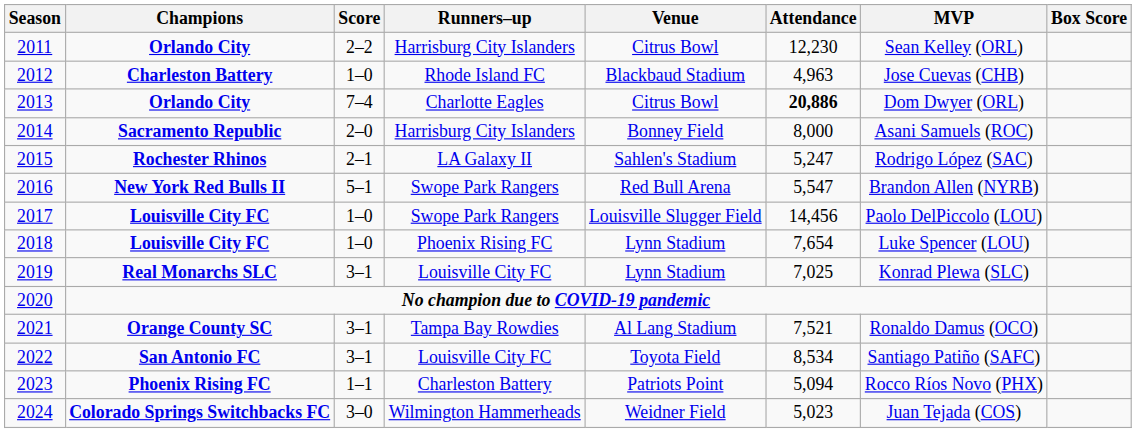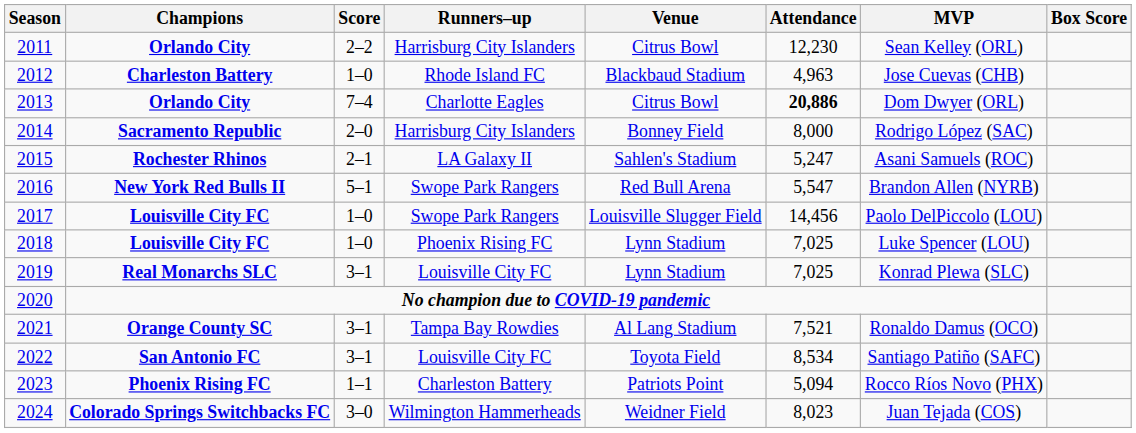 <table class="wikitable" style="text-align: center;">
 <tr>
 <th>Season</th>
 <th>Champions</th>
 <th>Score</th>
 <th>Runners–up</th>
 <th>Venue</th>
 <th>Attendance</th>
 <th>MVP</th>
 <th>Box Score</th>
 </tr>
 <tr>
 <td><a href='#'>2011</a></td>
 <td><strong><a href='#'>Orlando City</a></strong></td>
 <td>2–2 </td>
 <td><a href='#'>Harrisburg City Islanders</a></td>
 <td><a href='#'>Citrus Bowl</a></td>
 <td align=center>12,230</td>
 <td><a href='#'>Sean Kelley</a> (<a href='#'>ORL</a>)</td>
 <td></td>
 </tr>
 <tr>
 <td><a href='#'>2012</a></td>
 <td><strong><a href='#'>Charleston Battery</a></strong></td>
 <td>1–0</td>
 <td><a href='#'>Rhode Island FC</a></td>
 <td><a href='#'>Blackbaud Stadium</a></td>
 <td align=center>4,963</td>
 <td><a href='#'>Jose Cuevas</a> (<a href='#'>CHB</a>)</td>
 <td></td>
 </tr>
 <tr>
 <td><a href='#'>2013</a></td>
 <td><strong><a href='#'>Orlando City</a></strong></td>
 <td>7–4</td>
 <td><a href='#'>Charlotte Eagles</a></td>
 <td><a href='#'>Citrus Bowl</a></td>
 <td align=center><strong>20,886</strong></td>
 <td><a href='#'>Dom Dwyer</a> (<a href='#'>ORL</a>)</td>
 <td></td>
 </tr>
 <tr>
 <td><a href='#'>2014</a></td>
 <td><strong><a href='#'>Sacramento Republic</a></strong></td>
 <td>2–0</td>
 <td><a href='#'>Harrisburg City Islanders</a></td>
 <td><a href='#'>Bonney Field</a></td>
 <td align=center>8,000</td>
-<td><a href='#'>Asani Samuels</a> (<a href='#'>ROC</a>)</td>
+<td><a href='#'>Rodrigo López</a> (<a href='#'>SAC</a>)</td>
 <td></td>
 </tr>
 <tr>
 <td><a href='#'>2015</a></td>
 <td><strong><a href='#'>Rochester Rhinos</a></strong></td>
 <td>2–1 </td>
 <td><a href='#'>LA Galaxy II</a></td>
 <td><a href='#'>Sahlen's Stadium</a></td>
 <td align=center>5,247</td>
-<td><a href='#'>Rodrigo López</a> (<a href='#'>SAC</a>)</td>
+<td><a href='#'>Asani Samuels</a> (<a href='#'>ROC</a>)</td>
 <td></td>
 </tr>
 <tr>
 <td><a href='#'>2016</a></td>
 <td><strong><a href='#'>New York Red Bulls II</a></strong></td>
 <td>5–1</td>
 <td><a href='#'>Swope Park Rangers</a></td>
 <td><a href='#'>Red Bull Arena</a></td>
 <td align=center>5,547</td>
 <td><a href='#'>Brandon Allen</a> (<a href='#'>NYRB</a>)</td>
 <td></td>
 </tr>
 <tr>
 <td><a href='#'>2017</a></td>
 <td><strong><a href='#'>Louisville City FC</a></strong></td>
 <td>1–0</td>
 <td><a href='#'>Swope Park Rangers</a></td>
 <td><a href='#'>Louisville Slugger Field</a></td>
 <td align=center>14,456</td>
 <td><a href='#'>Paolo DelPiccolo</a> (<a href='#'>LOU</a>)</td>
 <td></td>
 </tr>
 <tr>
 <td><a href='#'>2018</a></td>
 <td><strong><a href='#'>Louisville City FC</a></strong></td>
 <td>1–0</td>
 <td><a href='#'>Phoenix Rising FC</a></td>
 <td><a href='#'>Lynn Stadium</a></td>
-<td align=center>7,654</td>
+<td align=center>7,025</td>
 <td><a href='#'>Luke Spencer</a> (<a href='#'>LOU</a>)</td>
 <td></td>
 </tr>
 <tr>
 <td><a href='#'>2019</a></td>
 <td><strong><a href='#'>Real Monarchs SLC</a></strong></td>
 <td>3–1</td>
 <td><a href='#'>Louisville City FC</a></td>
 <td><a href='#'>Lynn Stadium</a></td>
 <td align=center>7,025</td>
 <td><a href='#'>Konrad Plewa</a> (<a href='#'>SLC</a>)</td>
 <td></td>
 </tr>
 <tr>
 <td><a href='#'>2020</a></td>
 <td colspan=6 align=center><strong><em>No champion due to <a href='#'>COVID-19 pandemic</a></em></strong></td>
 <td></td>
 </tr>
 <tr>
 <td><a href='#'>2021</a></td>
 <td><strong><a href='#'>Orange County SC</a></strong></td>
 <td>3–1</td>
 <td><a href='#'>Tampa Bay Rowdies</a></td>
 <td><a href='#'>Al Lang Stadium</a></td>
 <td>7,521</td>
 <td><a href='#'>Ronaldo Damus</a> (<a href='#'>OCO</a>)</td>
 <td></td>
 </tr>
 <tr>
 <td><a href='#'>2022</a></td>
 <td><strong><a href='#'>San Antonio FC</a></strong></td>
 <td>3–1</td>
 <td><a href='#'>Louisville City FC</a></td>
 <td><a href='#'>Toyota Field</a></td>
 <td>8,534</td>
 <td><a href='#'>Santiago Patiño</a> (<a href='#'>SAFC</a>)</td>
 <td></td>
 </tr>
 <tr>
 <td><a href='#'>2023</a></td>
 <td><strong><a href='#'>Phoenix Rising FC</a></strong></td>
 <td>1–1 </td>
 <td><a href='#'>Charleston Battery</a></td>
 <td><a href='#'>Patriots Point</a></td>
 <td>5,094</td>
 <td><a href='#'>Rocco Ríos Novo</a> (<a href='#'>PHX</a>)</td>
 <td></td>
 </tr>
 <tr>
 <td><a href='#'>2024</a></td>
 <td><strong><a href='#'>Colorado Springs Switchbacks FC</a></strong></td>
 <td>3–0</td>
 <td><a href='#'>Wilmington Hammerheads</a></td>
 <td><a href='#'>Weidner Field</a></td>
-<td>5,023</td>
+<td>8,023</td>
 <td><a href='#'>Juan Tejada</a> (<a href='#'>COS</a>)</td>
 <td></td>
 </tr>
 </table>
